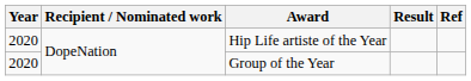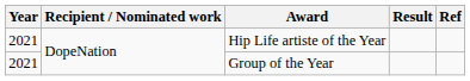 <table class="wikitable">
 <tr>
 <th>Year</th>
 <th>Recipient / Nominated work</th>
 <th>Award</th>
 <th>Result</th>
 <th>Ref</th>
 </tr>
 <tr>
-<td>2020</td>
+<td>2021</td>
 <td rowspan="2">DopeNation</td>
 <td Hiplife Song of the Year>Hip Life artiste of the Year</td>
 <td></td>
 <td></td>
 </tr>
 <tr>
-<td>2020</td>
+<td>2021</td>
 <td>Group of the Year</td>
 <td></td>
 <td></td>
 </tr>
 </table>
